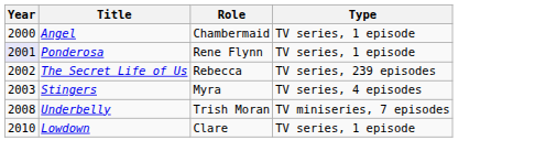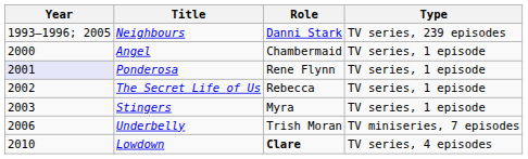 <table class=wikitable>
 <tr>
 <th>Year</th>
 <th>Title</th>
 <th>Role</th>
 <th>Type</th>
+</tr>
+<tr>
+<td>1993–1996; 2005</td>
+<td><em><a href='#'>Neighbours</a></em></td>
+<td><a href='#'>Danni Stark</a></td>
+<td>TV series, 239 episodes</td>
 </tr>
 <tr>
 <td>2000</td>
 <td><em><a href='#'>Angel</a></em></td>
 <td>Chambermaid</td>
 <td>TV series, 1 episode</td>
 </tr>
 <tr>
 <td style="background: lavender;">2001</td>
 <td><em><a href='#'>Ponderosa</a></em></td>
 <td>Rene Flynn</td>
 <td>TV series, 1 episode</td>
 </tr>
 <tr>
 <td>2002</td>
 <td><em><a href='#'>The Secret Life of Us</a></em></td>
 <td>Rebecca</td>
-<td>TV series, 239 episodes</td>
+<td>TV series, 1 episode</td>
 </tr>
 <tr>
 <td>2003</td>
 <td><em><a href='#'>Stingers</a></em></td>
 <td>Myra</td>
-<td>TV series, 4 episodes</td>
+<td>TV series, 1 episode</td>
 </tr>
 <tr>
-<td>2008</td>
+<td>2006</td>
 <td><em><a href='#'>Underbelly</a></em></td>
 <td>Trish Moran</td>
 <td>TV miniseries, 7 episodes</td>
 </tr>
 <tr>
 <td>2010</td>
 <td><em><a href='#'>Lowdown</a></em></td>
-<td>Clare</td>
-<td>TV series, 1 episode</td>
+<td><strong>Clare</strong></td>
+<td>TV series, 4 episodes</td>
 </tr>
 </table>
